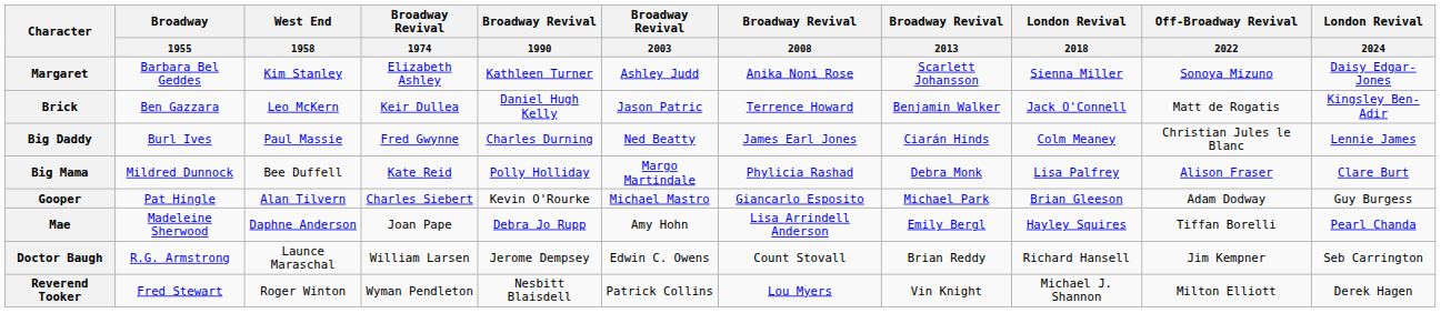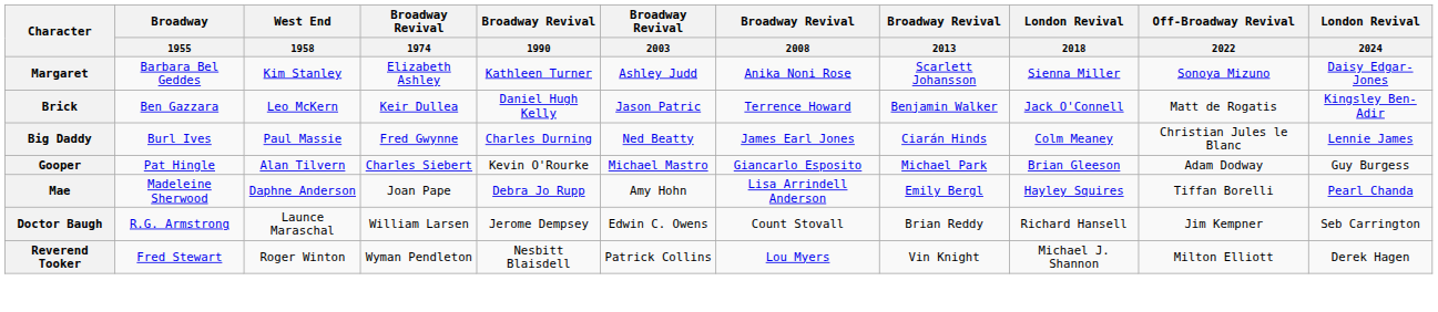 <table class="wikitable" style="text-align:center;">
 <tr>
 <th rowspan="2">Character</th>
 <th>Broadway</th>
 <th>West End</th>
 <th>Broadway Revival</th>
 <th>Broadway Revival</th>
 <th>Broadway Revival</th>
 <th>Broadway Revival</th>
 <th>Broadway Revival</th>
 <th>London Revival</th>
 <th>Off-Broadway Revival</th>
 <th>London Revival</th>
 </tr>
 <tr>
 <th><small>1955</small></th>
 <th><small>1958</small></th>
 <th><small>1974</small></th>
 <th><small>1990</small></th>
 <th><small>2003</small></th>
 <th><small>2008</small></th>
 <th><small>2013</small></th>
 <th><small>2018</small></th>
 <th><small>2022</small></th>
 <th><small>2024</small></th>
 </tr>
 <tr>
 <th scope="row">Margaret</th>
 <td><a href='#'>Barbara Bel Geddes</a></td>
 <td><a href='#'>Kim Stanley</a></td>
 <td><a href='#'>Elizabeth Ashley</a></td>
 <td><a href='#'>Kathleen Turner</a></td>
 <td><a href='#'>Ashley Judd</a></td>
 <td><a href='#'>Anika Noni Rose</a></td>
 <td><a href='#'>Scarlett Johansson</a></td>
 <td><a href='#'>Sienna Miller</a></td>
 <td><a href='#'>Sonoya Mizuno</a></td>
 <td><a href='#'>Daisy Edgar-Jones</a></td>
 </tr>
 <tr>
 <th scope="row">Brick</th>
 <td><a href='#'>Ben Gazzara</a></td>
 <td><a href='#'>Leo McKern</a></td>
 <td><a href='#'>Keir Dullea</a></td>
 <td><a href='#'>Daniel Hugh Kelly</a></td>
 <td><a href='#'>Jason Patric</a></td>
 <td><a href='#'>Terrence Howard</a></td>
 <td><a href='#'>Benjamin Walker</a></td>
 <td><a href='#'>Jack O'Connell</a></td>
 <td>Matt de Rogatis</td>
 <td><a href='#'>Kingsley Ben-Adir</a></td>
 </tr>
 <tr>
 <th scope="row">Big Daddy</th>
 <td><a href='#'>Burl Ives</a></td>
 <td><a href='#'>Paul Massie</a></td>
 <td><a href='#'>Fred Gwynne</a></td>
 <td><a href='#'>Charles Durning</a></td>
 <td><a href='#'>Ned Beatty</a></td>
 <td><a href='#'>James Earl Jones</a></td>
 <td><a href='#'>Ciarán Hinds</a></td>
 <td><a href='#'>Colm Meaney</a></td>
 <td>Christian Jules le Blanc</td>
 <td><a href='#'>Lennie James</a></td>
 </tr>
 <tr>
-<th scope="row">Big Mama</th>
-<td><a href='#'>Mildred Dunnock</a></td>
-<td>Bee Duffell</td>
-<td><a href='#'>Kate Reid</a></td>
-<td><a href='#'>Polly Holliday</a></td>
-<td><a href='#'>Margo Martindale</a></td>
-<td><a href='#'>Phylicia Rashad</a></td>
-<td><a href='#'>Debra Monk</a></td>
-<td><a href='#'>Lisa Palfrey</a></td>
-<td><a href='#'>Alison Fraser</a></td>
-<td><a href='#'>Clare Burt</a></td>
-</tr>
-<tr>
 <th scope="row">Gooper</th>
 <td><a href='#'>Pat Hingle</a></td>
 <td><a href='#'>Alan Tilvern</a></td>
 <td><a href='#'>Charles Siebert</a></td>
 <td>Kevin O'Rourke</td>
 <td><a href='#'>Michael Mastro</a></td>
 <td><a href='#'>Giancarlo Esposito</a></td>
 <td><a href='#'>Michael Park</a></td>
 <td><a href='#'>Brian Gleeson</a></td>
 <td>Adam Dodway</td>
 <td>Guy Burgess</td>
 </tr>
 <tr>
 <th scope="row">Mae</th>
 <td><a href='#'>Madeleine Sherwood</a></td>
 <td><a href='#'>Daphne Anderson</a></td>
 <td>Joan Pape</td>
 <td><a href='#'>Debra Jo Rupp</a></td>
 <td>Amy Hohn</td>
 <td><a href='#'>Lisa Arrindell Anderson</a></td>
 <td><a href='#'>Emily Bergl</a></td>
 <td><a href='#'>Hayley Squires</a></td>
 <td>Tiffan Borelli</td>
 <td><a href='#'>Pearl Chanda</a></td>
 </tr>
 <tr>
 <th scope="row">Doctor Baugh</th>
 <td><a href='#'>R.G. Armstrong</a></td>
 <td>Launce Maraschal</td>
 <td>William Larsen</td>
 <td>Jerome Dempsey</td>
 <td>Edwin C. Owens</td>
 <td>Count Stovall</td>
 <td>Brian Reddy</td>
 <td>Richard Hansell</td>
 <td>Jim Kempner</td>
 <td>Seb Carrington</td>
 </tr>
 <tr>
 <th scope="row">Reverend Tooker</th>
 <td><a href='#'>Fred Stewart</a></td>
 <td>Roger Winton</td>
 <td>Wyman Pendleton</td>
 <td>Nesbitt Blaisdell</td>
 <td>Patrick Collins</td>
 <td><a href='#'>Lou Myers</a></td>
 <td>Vin Knight</td>
 <td>Michael J. Shannon</td>
 <td>Milton Elliott</td>
 <td>Derek Hagen</td>
 </tr>
 </table>
